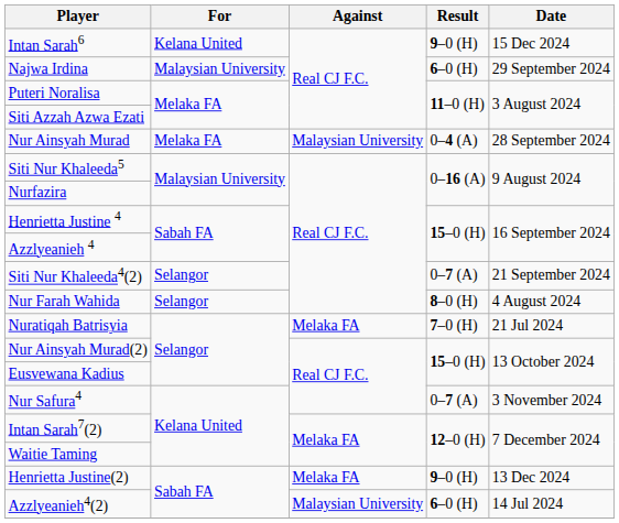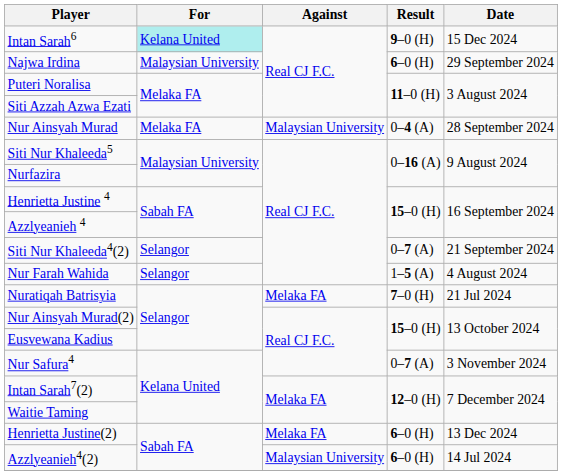 <table class="wikitable">
 <tr>
 <th>Player</th>
 <th>For</th>
 <th>Against</th>
 <th>Result</th>
 <th>Date</th>
 </tr>
 <tr>
 <td> <a href='#'>Intan Sarah</a><sup>6</sup></td>
-<td><a href='#'>Kelana United</a></td>
+<td style="background: paleturquoise;"><a href='#'>Kelana United</a></td>
 <td rowspan=4><a href='#'>Real CJ F.C.</a></td>
 <td><strong>9</strong>–0 (H)</td>
 <td>15 Dec 2024</td>
 </tr>
 <tr>
 <td> <a href='#'>Najwa Irdina</a></td>
 <td><a href='#'>Malaysian University</a></td>
 <td><strong>6</strong>–0 (H)</td>
 <td>29 September 2024</td>
 </tr>
 <tr>
 <td> <a href='#'>Puteri Noralisa</a></td>
 <td rowspan=2><a href='#'>Melaka FA</a></td>
 <td rowspan=2><strong>11</strong>–0 (H)</td>
 <td rowspan=2>3 August 2024</td>
 </tr>
 <tr>
 <td> <a href='#'>Siti Azzah Azwa Ezati</a></td>
 </tr>
 <tr>
 <td> <a href='#'>Nur Ainsyah Murad</a></td>
 <td><a href='#'>Melaka FA</a></td>
 <td><a href='#'>Malaysian University</a></td>
 <td>0–<strong>4</strong> (A)</td>
 <td>28 September 2024</td>
 </tr>
 <tr>
 <td> <a href='#'>Siti Nur Khaleeda</a><sup>5</sup></td>
 <td rowspan=2><a href='#'>Malaysian University</a></td>
 <td rowspan=6><a href='#'>Real CJ F.C.</a></td>
 <td rowspan=2>0–<strong>16</strong> (A)</td>
 <td rowspan=2>9 August 2024</td>
 </tr>
 <tr>
 <td> <a href='#'>Nurfazira</a></td>
 </tr>
 <tr>
 <td> <a href='#'>Henrietta Justine</a> <sup>4</sup></td>
 <td rowspan=2><a href='#'>Sabah FA</a></td>
 <td rowspan=2><strong>15</strong>–0 (H)</td>
 <td rowspan=2>16 September 2024</td>
 </tr>
 <tr>
 <td> <a href='#'>Azzlyeanieh</a> <sup>4</sup></td>
 </tr>
 <tr>
 <td> <a href='#'>Siti Nur Khaleeda</a><sup>4</sup>(2)</td>
 <td><a href='#'>Selangor</a></td>
 <td>0–<strong>7</strong> (A)</td>
 <td>21 September 2024</td>
 </tr>
 <tr>
 <td> <a href='#'>Nur Farah Wahida</a></td>
 <td><a href='#'>Selangor</a></td>
-<td><strong>8</strong>–0 (H)</td>
+<td>1–<strong>5</strong> (A)</td>
 <td>4 August 2024</td>
 </tr>
 <tr>
 <td> <a href='#'>Nuratiqah Batrisyia</a></td>
 <td rowspan=3><a href='#'>Selangor</a></td>
 <td><a href='#'>Melaka FA</a></td>
 <td><strong>7</strong>–0 (H)</td>
 <td>21 Jul 2024</td>
 </tr>
 <tr>
 <td> <a href='#'>Nur Ainsyah Murad</a>(2)</td>
 <td rowspan=3><a href='#'>Real CJ F.C.</a></td>
 <td rowspan=2><strong>15</strong>–0 (H)</td>
 <td rowspan=2>13 October 2024</td>
 </tr>
 <tr>
 <td> <a href='#'>Eusvewana Kadius</a></td>
 </tr>
 <tr>
 <td> <a href='#'>Nur Safura</a><sup>4</sup></td>
 <td rowspan=3><a href='#'>Kelana United</a></td>
 <td>0–<strong>7</strong> (A)</td>
 <td>3 November 2024</td>
 </tr>
 <tr>
 <td> <a href='#'>Intan Sarah</a><sup>7</sup>(2)</td>
 <td rowspan=2><a href='#'>Melaka FA</a></td>
 <td rowspan=2><strong>12</strong>–0 (H)</td>
 <td rowspan=2>7 December 2024</td>
 </tr>
 <tr>
 <td> <a href='#'>Waitie Taming</a></td>
 </tr>
 <tr>
 <td> <a href='#'>Henrietta Justine</a>(2)</td>
 <td rowspan=2><a href='#'>Sabah FA</a></td>
 <td><a href='#'>Melaka FA</a></td>
-<td><strong>9</strong>–0 (H)</td>
+<td><strong>6</strong>–0 (H)</td>
 <td>13 Dec 2024</td>
 </tr>
 <tr>
 <td> <a href='#'>Azzlyeanieh</a><sup>4</sup>(2)</td>
 <td><a href='#'>Malaysian University</a></td>
 <td><strong>6</strong>–0 (H)</td>
 <td>14 Jul 2024</td>
 </tr>
 <tr>
 </tr>
 </table>
